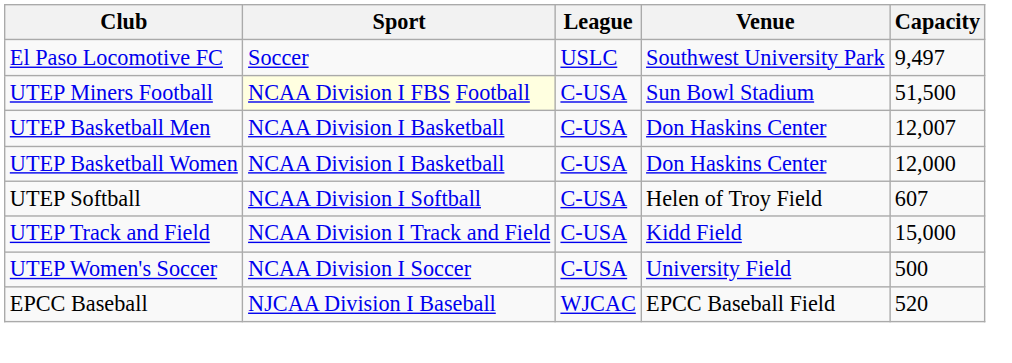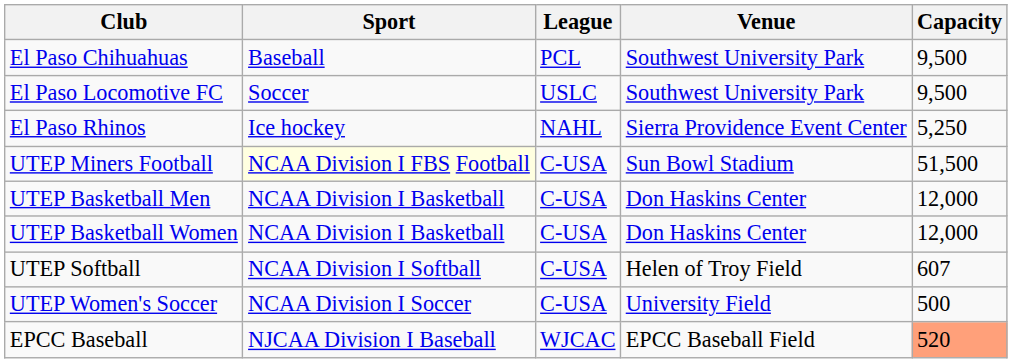 <table class="wikitable">
 <tr>
 <th>Club</th>
 <th>Sport</th>
 <th>League</th>
 <th>Venue</th>
 <th>Capacity</th>
 </tr>
 <tr>
+<td><a href='#'>El Paso Chihuahuas</a></td>
+<td><a href='#'>Baseball</a></td>
+<td><a href='#'>PCL</a></td>
+<td><a href='#'>Southwest University Park</a></td>
+<td>9,500</td>
+</tr>
+<tr>
 <td><a href='#'>El Paso Locomotive FC</a></td>
 <td><a href='#'>Soccer</a></td>
 <td><a href='#'>USLC</a></td>
 <td><a href='#'>Southwest University Park</a></td>
-<td>9,497</td>
+<td>9,500</td>
+</tr>
+<tr>
+<td><a href='#'>El Paso Rhinos</a></td>
+<td><a href='#'>Ice hockey</a></td>
+<td><a href='#'>NAHL</a></td>
+<td><a href='#'>Sierra Providence Event Center</a></td>
+<td>5,250</td>
 </tr>
 <tr>
 <td><a href='#'>UTEP Miners Football</a></td>
 <td style="background: lightyellow;"><a href='#'>NCAA Division I FBS</a> <a href='#'>Football</a></td>
 <td><a href='#'>C-USA</a></td>
 <td><a href='#'>Sun Bowl Stadium</a></td>
 <td>51,500</td>
 </tr>
 <tr>
 <td><a href='#'>UTEP Basketball Men</a></td>
 <td><a href='#'>NCAA Division I Basketball</a></td>
 <td><a href='#'>C-USA</a></td>
 <td><a href='#'>Don Haskins Center</a></td>
-<td>12,007</td>
+<td>12,000</td>
 </tr>
 <tr>
 <td><a href='#'>UTEP Basketball Women</a></td>
 <td><a href='#'>NCAA Division I Basketball</a></td>
 <td><a href='#'>C-USA</a></td>
 <td><a href='#'>Don Haskins Center</a></td>
 <td>12,000</td>
 </tr>
 <tr>
 <td>UTEP Softball</td>
 <td><a href='#'>NCAA Division I Softball</a></td>
 <td><a href='#'>C-USA</a></td>
 <td>Helen of Troy Field</td>
 <td>607</td>
 </tr>
 <tr>
-<td><a href='#'>UTEP Track and Field</a></td>
-<td><a href='#'>NCAA Division I Track and Field</a></td>
-<td><a href='#'>C-USA</a></td>
-<td><a href='#'>Kidd Field</a></td>
-<td>15,000</td>
-</tr>
-<tr>
 <td><a href='#'>UTEP Women's Soccer</a></td>
 <td><a href='#'>NCAA Division I Soccer</a></td>
 <td><a href='#'>C-USA</a></td>
 <td><a href='#'>University Field</a></td>
 <td>500</td>
 </tr>
 <tr>
 <td>EPCC Baseball</td>
 <td><a href='#'>NJCAA Division I Baseball</a></td>
 <td><a href='#'>WJCAC</a></td>
 <td>EPCC Baseball Field</td>
-<td>520</td>
+<td style="background: lightsalmon;">520</td>
 </tr>
 </table>
